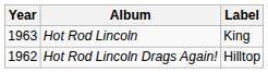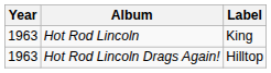 <table class="wikitable">
 <tr>
 <th>Year</th>
 <th>Album</th>
 <th>Label</th>
 </tr>
 <tr>
 <td>1963</td>
 <td><em>Hot Rod Lincoln</em></td>
 <td>King</td>
 </tr>
 <tr>
-<td>1962</td>
+<td>1963</td>
 <td><em>Hot Rod Lincoln Drags Again!</em></td>
 <td>Hilltop</td>
 </tr>
 </table>
